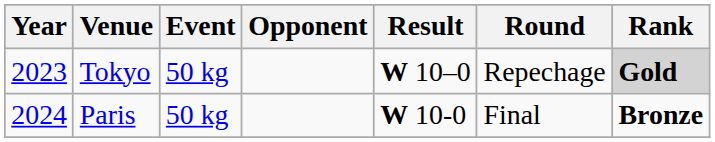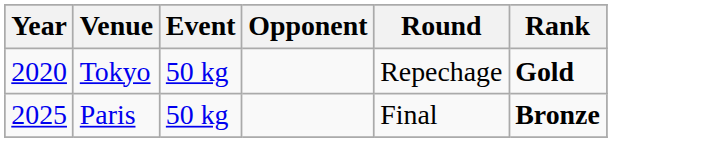 <table Class="wikitable sortable">
 <tr>
 <th>Year</th>
 <th>Venue</th>
 <th>Event</th>
 <th>Opponent</th>
-<th>Result</th>
 <th>Round</th>
 <th>Rank</th>
 </tr>
 <tr>
-<td><a href='#'>2023</a></td>
+<td><a href='#'>2020</a></td>
 <td><a href='#'>Tokyo</a></td>
 <td><a href='#'>50 kg</a></td>
 <td></td>
-<td><strong>W</strong> 10–0</td>
 <td>Repechage</td>
-<td style="background: lightgrey;"> <strong>Gold</strong></td>
+<td> <strong>Gold</strong></td>
 </tr>
 <tr>
-<td><a href='#'>2024</a></td>
+<td><a href='#'>2025</a></td>
 <td><a href='#'>Paris</a></td>
 <td><a href='#'>50 kg</a></td>
 <td></td>
-<td><strong>W</strong> 10-0</td>
 <td>Final</td>
 <td> <strong>Bronze</strong></td>
 </tr>
 </table>
